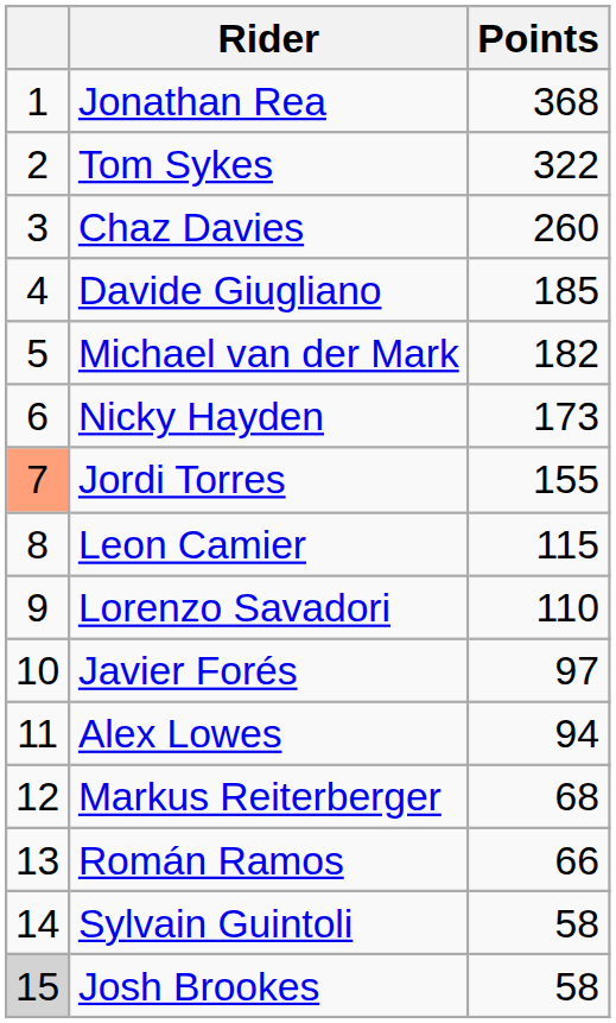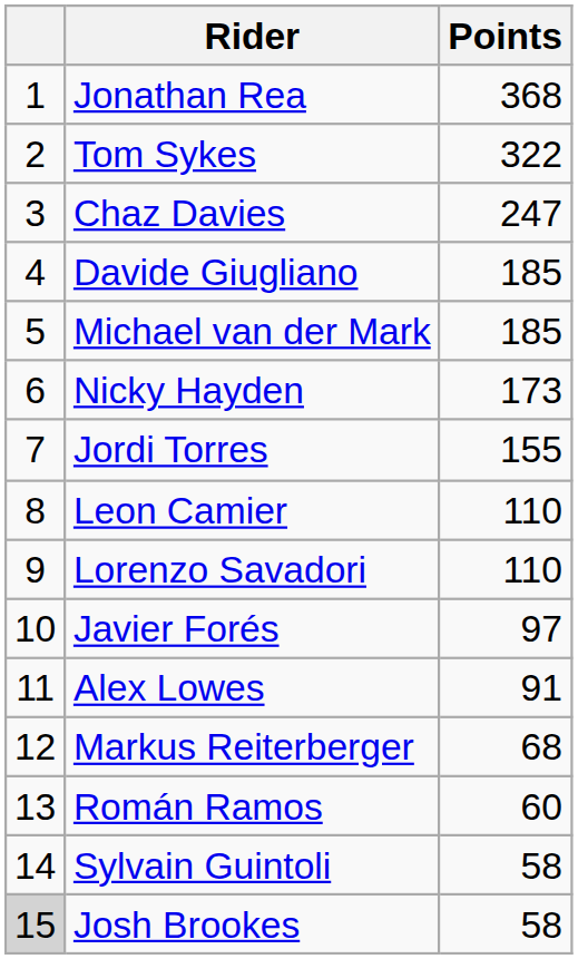 <table class="wikitable" style="font-size: 95%;">
 <tr>
 <th></th>
 <th>Rider</th>
 <th>Points</th>
 </tr>
 <tr>
 <td align=center>1</td>
 <td> <a href='#'>Jonathan Rea</a></td>
 <td align=right>368</td>
 </tr>
 <tr>
 <td align=center>2</td>
 <td> <a href='#'>Tom Sykes</a></td>
 <td align=right>322</td>
 </tr>
 <tr>
 <td align=center>3</td>
 <td> <a href='#'>Chaz Davies</a></td>
-<td align=right>260</td>
+<td align=right>247</td>
 </tr>
 <tr>
 <td align=center>4</td>
 <td> <a href='#'>Davide Giugliano</a></td>
 <td align=right>185</td>
 </tr>
 <tr>
 <td align=center>5</td>
 <td> <a href='#'>Michael van der Mark</a></td>
-<td align=right>182</td>
+<td align=right>185</td>
 </tr>
 <tr>
 <td align=center>6</td>
 <td> <a href='#'>Nicky Hayden</a></td>
 <td align=right>173</td>
 </tr>
 <tr>
-<td align=center style="background: lightsalmon;">7</td>
+<td align=center>7</td>
 <td> <a href='#'>Jordi Torres</a></td>
 <td align=right>155</td>
 </tr>
 <tr>
 <td align=center>8</td>
 <td> <a href='#'>Leon Camier</a></td>
-<td align=right>115</td>
+<td align=right>110</td>
 </tr>
 <tr>
 <td align=center>9</td>
 <td> <a href='#'>Lorenzo Savadori</a></td>
 <td align=right>110</td>
 </tr>
 <tr>
 <td align=center>10</td>
 <td> <a href='#'>Javier Forés</a></td>
 <td align=right>97</td>
 </tr>
 <tr>
 <td align=center>11</td>
 <td> <a href='#'>Alex Lowes</a></td>
-<td align=right>94</td>
+<td align=right>91</td>
 </tr>
 <tr>
 <td align=center>12</td>
 <td> <a href='#'>Markus Reiterberger</a></td>
 <td align=right>68</td>
 </tr>
 <tr>
 <td align=center>13</td>
 <td> <a href='#'>Román Ramos</a></td>
-<td align=right>66</td>
+<td align=right>60</td>
 </tr>
 <tr>
 <td align=center>14</td>
 <td> <a href='#'>Sylvain Guintoli</a></td>
 <td align=right>58</td>
 </tr>
 <tr>
 <td align=center style="background: lightgrey;">15</td>
 <td> <a href='#'>Josh Brookes</a></td>
 <td align=right>58</td>
 </tr>
 </table>
